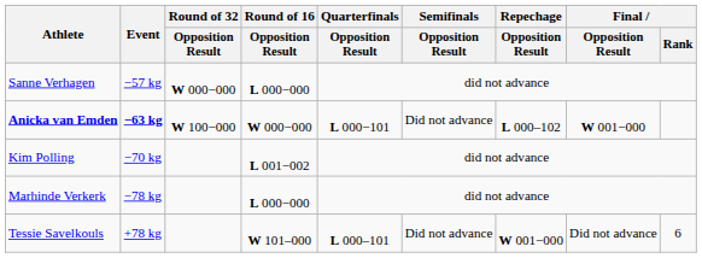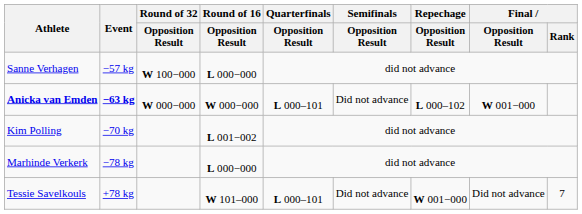 <table class="wikitable" style="font-size:90%">
 <tr>
 <th rowspan="2">Athlete</th>
 <th rowspan="2">Event</th>
 <th>Round of 32</th>
 <th>Round of 16</th>
 <th>Quarterfinals</th>
 <th>Semifinals</th>
 <th>Repechage</th>
 <th colspan=2>Final / </th>
 </tr>
 <tr style="font-size:95%">
 <th>Opposition<br>Result</th>
 <th>Opposition<br>Result</th>
 <th>Opposition<br>Result</th>
 <th>Opposition<br>Result</th>
 <th>Opposition<br>Result</th>
 <th>Opposition<br>Result</th>
 <th>Rank</th>
 </tr>
 <tr align=center>
 <td align=left><a href='#'>Sanne Verhagen</a></td>
 <td align=left><a href='#'>−57 kg</a></td>
-<td><br><strong>W</strong> 000−000 </td>
+<td><br><strong>W</strong> 100−000</td>
 <td><br><strong>L</strong> 000−000 </td>
 <td colspan=5>did not advance</td>
 </tr>
 <tr align=center>
 <td align=left><strong><a href='#'>Anicka van Emden</a></strong></td>
 <td align=left><strong><a href='#'>−63 kg</a></strong></td>
-<td><br><strong>W</strong> 100−000</td>
 <td><br><strong>W</strong> 000−000 </td>
-<td><br><strong>L</strong> 000−101</td>
+<td><br><strong>W</strong> 000−000 </td>
+<td><br><strong>L</strong> 000–101</td>
 <td>Did not advance</td>
 <td><br><strong>L</strong> 000–102</td>
 <td><br><strong>W</strong> 001−000</td>
 <td></td>
 </tr>
 <tr align=center>
 <td align=left><a href='#'>Kim Polling</a></td>
 <td align=left><a href='#'>−70 kg</a></td>
 <td></td>
 <td><br><strong>L</strong> 001−002</td>
 <td colspan=5>did not advance</td>
 </tr>
 <tr align=center>
 <td align=left><a href='#'>Marhinde Verkerk</a></td>
 <td align=left><a href='#'>−78 kg</a></td>
 <td></td>
 <td><br><strong>L</strong> 000−000 </td>
 <td colspan=5>did not advance</td>
 </tr>
 <tr align=center>
 <td align=left><a href='#'>Tessie Savelkouls</a></td>
 <td align=left><a href='#'>+78 kg</a></td>
 <td></td>
 <td><br><strong>W</strong> 101–000</td>
 <td><br><strong>L</strong> 000–101</td>
 <td>Did not advance</td>
 <td><br><strong>W</strong> 001−000</td>
 <td>Did not advance</td>
-<td>6</td>
+<td>7</td>
 </tr>
 </table>
